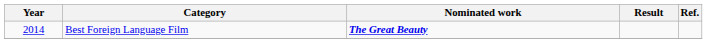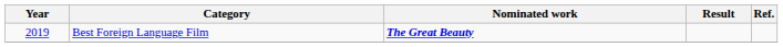 <table class=wikitable>
 <tr>
 <th scope="col" style="width:5em;">Year</th>
 <th scope="col" style="width:26em;">Category</th>
 <th scope="col" style="width:25em;">Nominated work</th>
 <th scope="col" style="width:5em;">Result</th>
 <th>Ref.</th>
 </tr>
 <tr>
-<td style="text-align:center;"><a href='#'>2014</a></td>
+<td style="text-align:center;"><a href='#'>2019</a></td>
 <td><a href='#'>Best Foreign Language Film</a></td>
 <td><strong><em><a href='#'>The Great Beauty</a></em></strong></td>
 <td></td>
 <td></td>
 </tr>
 <tr>
 </tr>
 </table>
